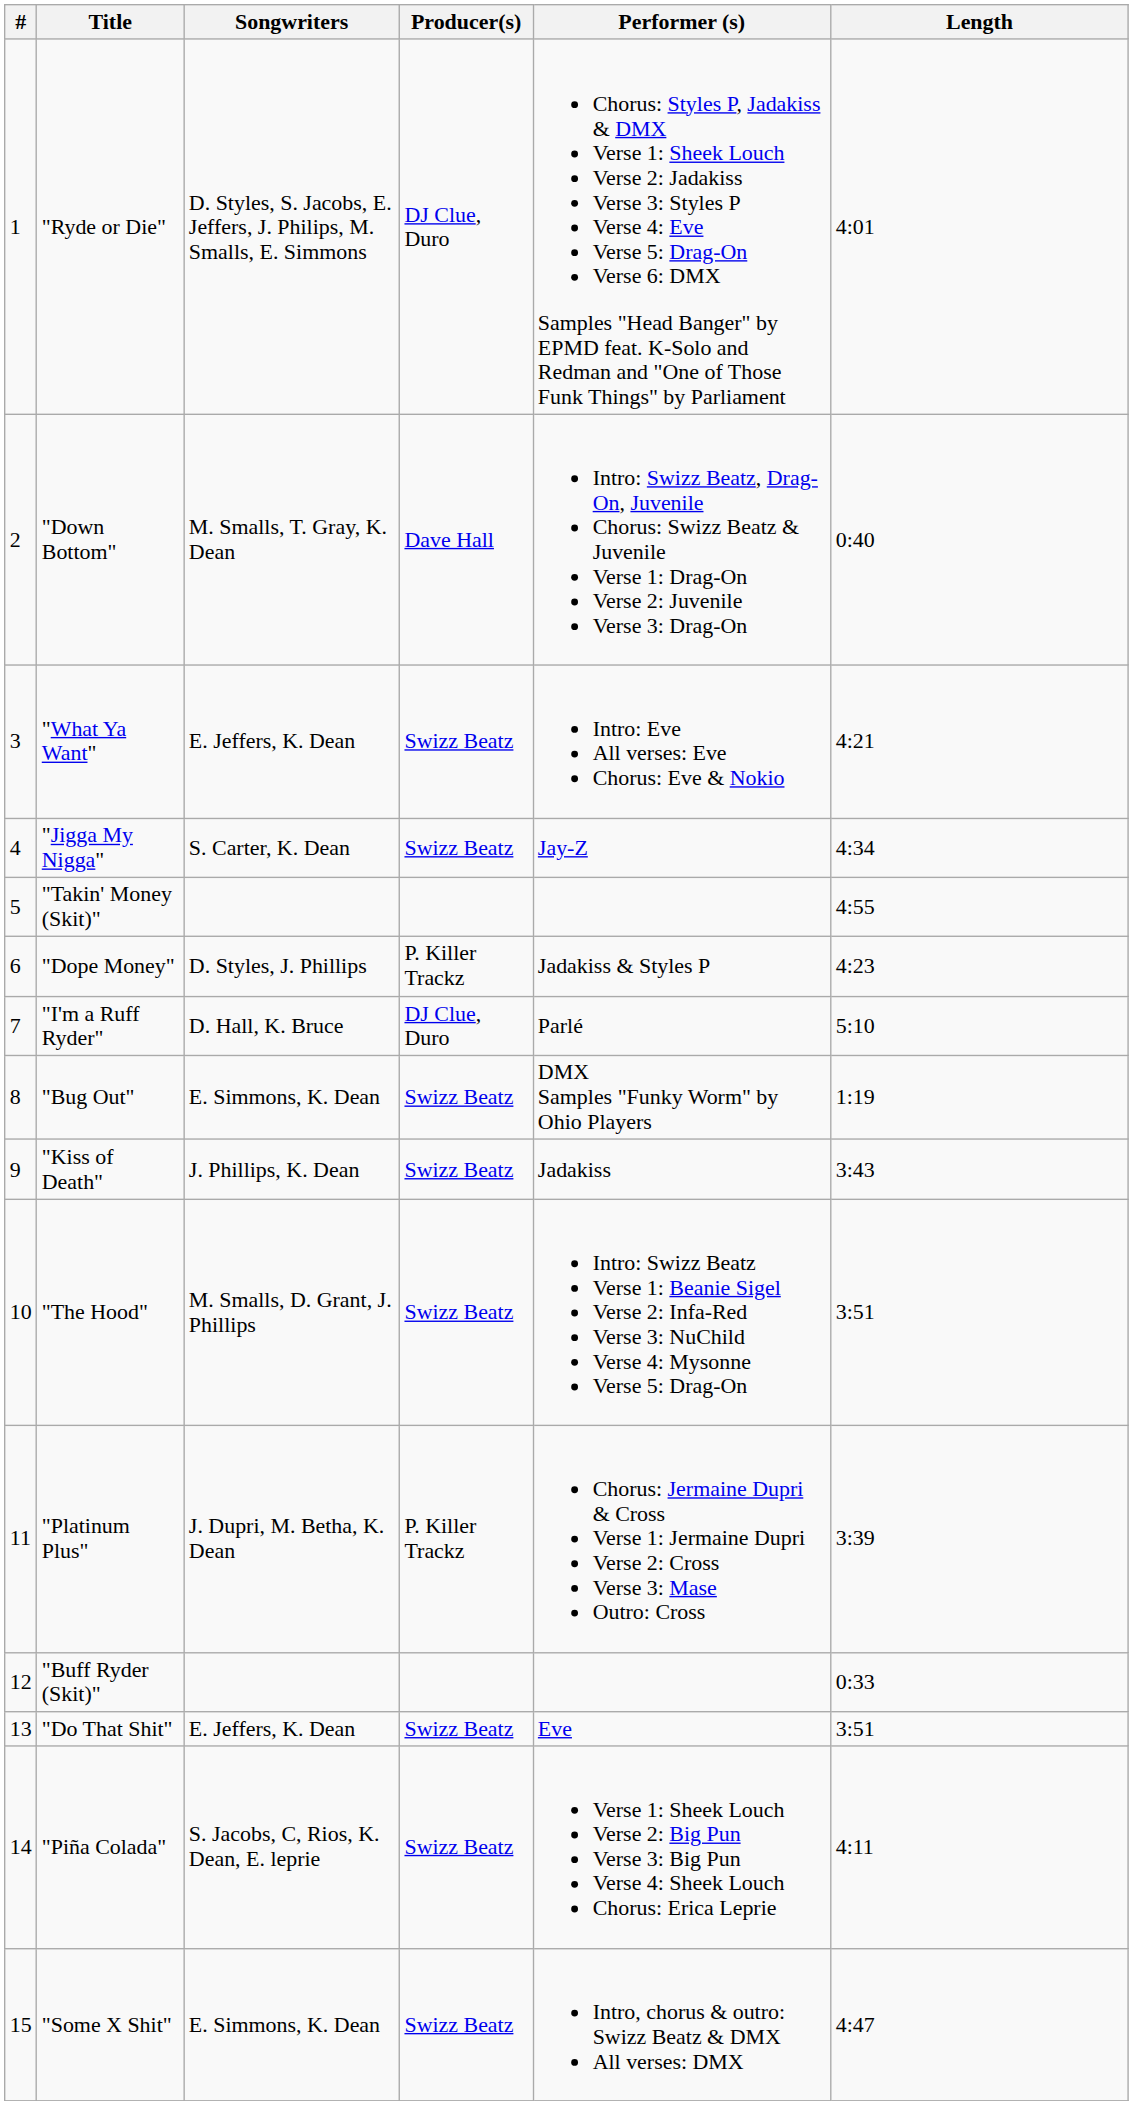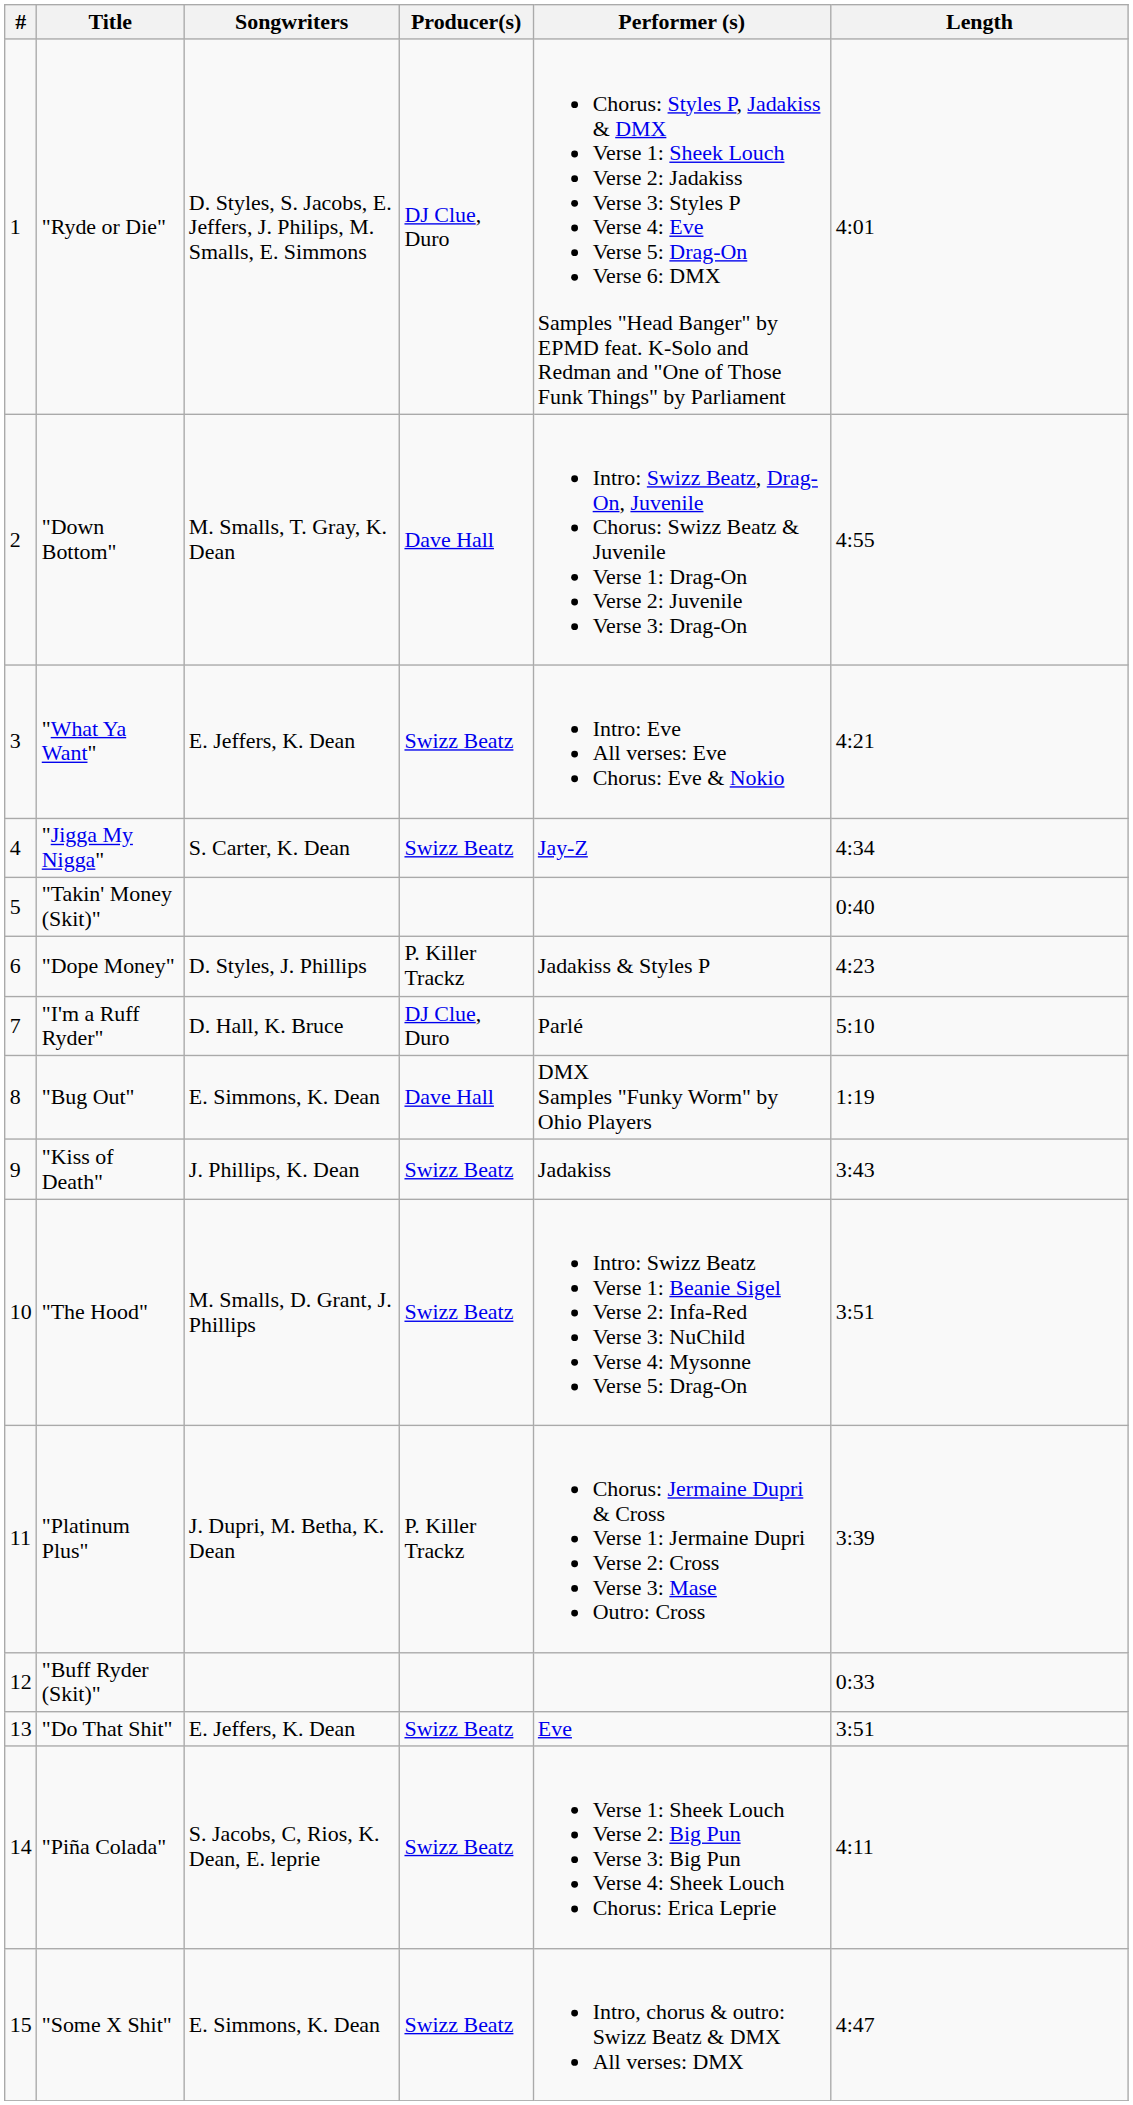 <table class="wikitable">
 <tr>
 <th align="center" width="10">#</th>
 <th align="center" width="100">Title</th>
 <th align="center" width="150">Songwriters</th>
 <th align="center" width="90">Producer(s)</th>
 <th align="center" width="210">Performer (s)</th>
 <th align="center" width="210">Length</th>
 </tr>
 <tr>
 <td>1</td>
 <td>"Ryde or Die"</td>
 <td>D. Styles, S. Jacobs, E. Jeffers, J. Philips, M. Smalls, E. Simmons</td>
 <td><a href='#'>DJ Clue</a>, Duro</td>
 <td><br><ul><li>Chorus: <a href='#'>Styles P</a>, <a href='#'>Jadakiss</a> & <a href='#'>DMX</a></li><li>Verse 1: <a href='#'>Sheek Louch</a></li><li>Verse 2: Jadakiss</li><li>Verse 3: Styles P</li><li>Verse 4: <a href='#'>Eve</a></li><li>Verse 5: <a href='#'>Drag-On</a></li><li>Verse 6: DMX</li></ul>Samples "Head Banger" by EPMD feat. K-Solo and Redman and "One of Those Funk Things" by Parliament</td>
 <td>4:01</td>
 </tr>
 <tr>
 <td>2</td>
 <td>"Down Bottom"</td>
 <td>M. Smalls, T. Gray, K. Dean</td>
 <td><a href='#'>Dave Hall</a></td>
 <td><br><ul><li>Intro: <a href='#'>Swizz Beatz</a>, <a href='#'>Drag-On</a>, <a href='#'>Juvenile</a></li><li>Chorus: Swizz Beatz & Juvenile</li><li>Verse 1: Drag-On</li><li>Verse 2: Juvenile</li><li>Verse 3: Drag-On</li></ul></td>
-<td>0:40</td>
+<td>4:55</td>
 </tr>
 <tr>
 <td>3</td>
 <td>"<a href='#'>What Ya Want</a>"</td>
 <td>E. Jeffers, K. Dean</td>
 <td><a href='#'>Swizz Beatz</a></td>
 <td><br><ul><li>Intro: Eve</li><li>All verses: Eve</li><li>Chorus: Eve & <a href='#'>Nokio</a></li></ul></td>
 <td>4:21</td>
 </tr>
 <tr>
 <td>4</td>
 <td>"<a href='#'>Jigga My Nigga</a>"</td>
 <td>S. Carter, K. Dean</td>
 <td><a href='#'>Swizz Beatz</a></td>
 <td><a href='#'>Jay-Z</a></td>
 <td>4:34</td>
 </tr>
 <tr>
 <td>5</td>
 <td>"Takin' Money (Skit)"</td>
 <td></td>
 <td></td>
 <td></td>
-<td>4:55</td>
+<td>0:40</td>
 </tr>
 <tr>
 <td>6</td>
 <td>"Dope Money"</td>
 <td>D. Styles, J. Phillips</td>
 <td>P. Killer Trackz</td>
 <td>Jadakiss & Styles P</td>
 <td>4:23</td>
 </tr>
 <tr>
 <td>7</td>
 <td>"I'm a Ruff Ryder"</td>
 <td>D. Hall, K. Bruce</td>
 <td><a href='#'>DJ Clue</a>, Duro</td>
 <td>Parlé</td>
 <td>5:10</td>
 </tr>
 <tr>
 <td>8</td>
 <td>"Bug Out"</td>
 <td>E. Simmons, K. Dean</td>
-<td><a href='#'>Swizz Beatz</a></td>
+<td><a href='#'>Dave Hall</a></td>
 <td>DMX<br>Samples "Funky Worm" by Ohio Players</td>
 <td>1:19</td>
 </tr>
 <tr>
 <td>9</td>
 <td>"Kiss of Death"</td>
 <td>J. Phillips, K. Dean</td>
 <td><a href='#'>Swizz Beatz</a></td>
 <td>Jadakiss</td>
 <td>3:43</td>
 </tr>
 <tr>
 <td>10</td>
 <td>"The Hood"</td>
 <td>M. Smalls, D. Grant, J. Phillips</td>
 <td><a href='#'>Swizz Beatz</a></td>
 <td><br><ul><li>Intro: Swizz Beatz</li><li>Verse 1: <a href='#'>Beanie Sigel</a></li><li>Verse 2: Infa-Red</li><li>Verse 3: NuChild</li><li>Verse 4: Mysonne</li><li>Verse 5: Drag-On</li></ul></td>
 <td>3:51</td>
 </tr>
 <tr>
 <td>11</td>
 <td>"Platinum Plus"</td>
 <td>J. Dupri, M. Betha, K. Dean</td>
 <td>P. Killer Trackz</td>
 <td><br><ul><li>Chorus: <a href='#'>Jermaine Dupri</a> & Cross</li><li>Verse 1: Jermaine Dupri</li><li>Verse 2: Cross</li><li>Verse 3: <a href='#'>Mase</a></li><li>Outro: Cross</li></ul></td>
 <td>3:39</td>
 </tr>
 <tr>
 <td>12</td>
 <td>"Buff Ryder (Skit)"</td>
 <td></td>
 <td></td>
 <td></td>
 <td>0:33</td>
 </tr>
 <tr>
 <td>13</td>
 <td>"Do That Shit"</td>
 <td>E. Jeffers, K. Dean</td>
 <td><a href='#'>Swizz Beatz</a></td>
 <td><a href='#'>Eve</a></td>
 <td>3:51</td>
 </tr>
 <tr>
 <td>14</td>
 <td>"Piña Colada"</td>
 <td>S. Jacobs, C, Rios, K. Dean, E. leprie</td>
 <td><a href='#'>Swizz Beatz</a></td>
 <td><br><ul><li>Verse 1: Sheek Louch</li><li>Verse 2: <a href='#'>Big Pun</a></li><li>Verse 3: Big Pun</li><li>Verse 4: Sheek Louch</li><li>Chorus: Erica Leprie</li></ul></td>
 <td>4:11</td>
 </tr>
 <tr>
 <td>15</td>
 <td>"Some X Shit"</td>
 <td>E. Simmons, K. Dean</td>
 <td><a href='#'>Swizz Beatz</a></td>
 <td><br><ul><li>Intro, chorus & outro: Swizz Beatz & DMX</li><li>All verses: DMX</li></ul></td>
 <td>4:47</td>
 </tr>
 </table>
